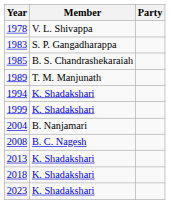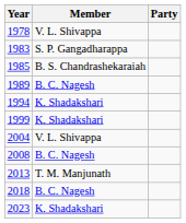 <table class="wikitable sortable">
 <tr>
 <th>Year</th>
 <th>Member</th>
 <th colspan=2>Party</th>
 </tr>
 <tr>
 <td><a href='#'>1978</a></td>
 <td>V. L. Shivappa</td>
 <td></td>
 </tr>
 <tr>
 <td><a href='#'>1983</a></td>
 <td>S. P. Gangadharappa</td>
 <td></td>
 </tr>
 <tr>
 <td><a href='#'>1985</a></td>
 <td>B. S. Chandrashekaraiah</td>
 <td></td>
 </tr>
 <tr>
 <td><a href='#'>1989</a></td>
-<td>T. M. Manjunath</td>
+<td><a href='#'>B. C. Nagesh</a></td>
 <td></td>
 </tr>
 <tr>
 <td><a href='#'>1994</a></td>
 <td><a href='#'>K. Shadakshari</a></td>
 <td></td>
 </tr>
 <tr>
 <td><a href='#'>1999</a></td>
 <td><a href='#'>K. Shadakshari</a></td>
 <td></td>
 </tr>
 <tr>
 <td><a href='#'>2004</a></td>
-<td>B. Nanjamari</td>
+<td>V. L. Shivappa</td>
 <td></td>
 </tr>
 <tr>
 <td><a href='#'>2008</a></td>
 <td><a href='#'>B. C. Nagesh</a></td>
 <td></td>
 </tr>
 <tr>
 <td><a href='#'>2013</a></td>
-<td><a href='#'>K. Shadakshari</a></td>
+<td>T. M. Manjunath</td>
 <td></td>
 </tr>
 <tr>
 <td><a href='#'>2018</a></td>
-<td><a href='#'>K. Shadakshari</a></td>
+<td><a href='#'>B. C. Nagesh</a></td>
 <td></td>
 </tr>
 <tr>
 <td><a href='#'>2023</a></td>
 <td><a href='#'>K. Shadakshari</a></td>
 <td></td>
 </tr>
 </table>
